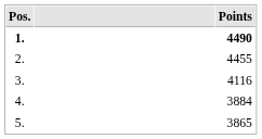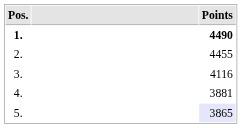 <table cellspacing="1" cellpadding="3" style="border:1px solid #AAAAAA;font-size:90%">
 <tr bgcolor="#E4E4E4">
 <th style="border-bottom:1px solid #AAAAAA" width=10>Pos.</th>
 <th style="border-bottom:1px solid #AAAAAA" width=200></th>
 <th style="border-bottom:1px solid #AAAAAA" width=20>Points</th>
 </tr>
 <tr>
 <td align="center"><strong>1.</strong></td>
 <td><strong></strong></td>
 <td align="right"><strong>4490</strong></td>
 </tr>
 <tr>
 <td align="center">2.</td>
 <td></td>
 <td align="right">4455</td>
 </tr>
 <tr>
 <td align="center">3.</td>
 <td></td>
 <td align="right">4116</td>
 </tr>
 <tr>
 <td align="center">4.</td>
 <td></td>
-<td align="right">3884</td>
+<td align="right">3881</td>
 </tr>
 <tr>
 <td align="center">5.</td>
 <td></td>
-<td align="right">3865</td>
+<td align="right" style="background: lavender;">3865</td>
 </tr>
 </table>
